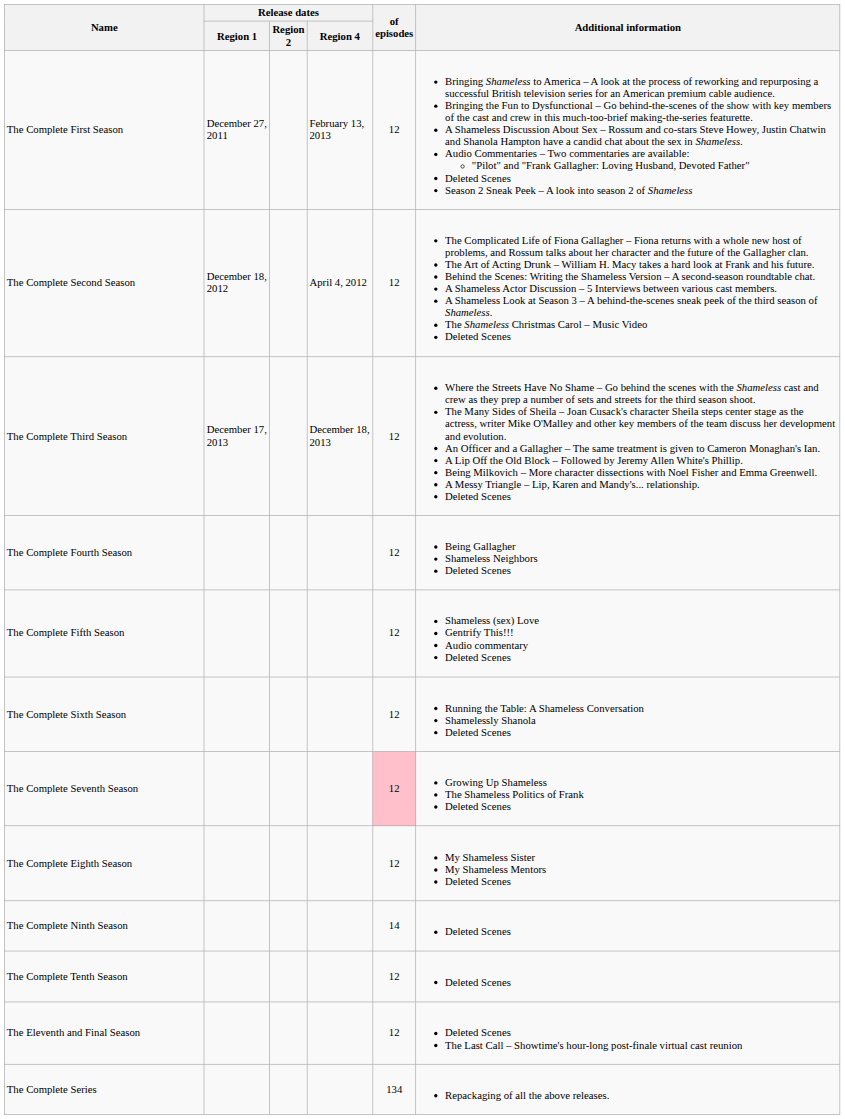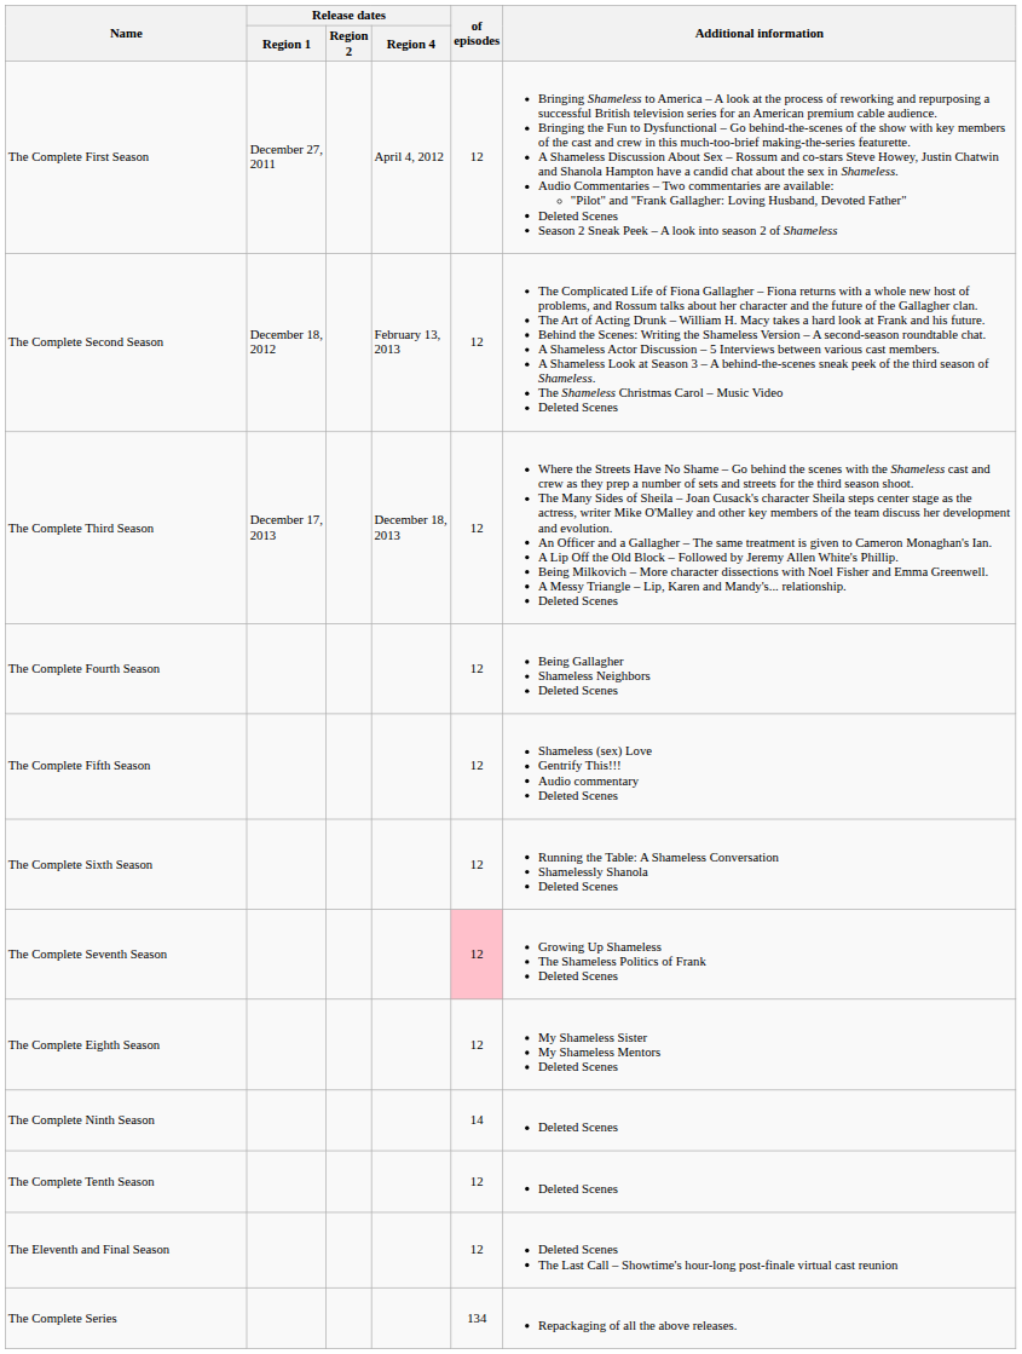 <table class="wikitable">
 <tr>
 <th rowspan="2" width="25%">Name</th>
 <th colspan="3" width="20%">Release dates</th>
 <th rowspan="2" width="2%"> of<br>episodes</th>
 <th rowspan="2" width="53%">Additional information</th>
 </tr>
 <tr>
 <th>Region 1</th>
 <th>Region 2</th>
 <th>Region 4</th>
 </tr>
 <tr>
 <td>The Complete First Season</td>
 <td>December 27, 2011</td>
 <td></td>
-<td>February 13, 2013</td>
+<td>April 4, 2012</td>
 <td align="center">12</td>
 <td><br><ul><li>Bringing <em>Shameless</em> to America – A look at the process of reworking and repurposing a successful British television series for an American premium cable audience.</li><li>Bringing the Fun to Dysfunctional – Go behind-the-scenes of the show with key members of the cast and crew in this much-too-brief making-the-series featurette.</li><li>A Shameless Discussion About Sex – Rossum and co-stars Steve Howey, Justin Chatwin and Shanola Hampton have a candid chat about the sex in <em>Shameless</em>.</li><li>Audio Commentaries – Two commentaries are available:<ul><li>"Pilot" and "Frank Gallagher: Loving Husband, Devoted Father"</li></ul></li><li>Deleted Scenes</li><li>Season 2 Sneak Peek – A look into season 2 of <em>Shameless</em></li></ul></td>
 </tr>
 <tr>
 <td>The Complete Second Season</td>
 <td>December 18, 2012</td>
 <td></td>
-<td>April 4, 2012</td>
+<td>February 13, 2013</td>
 <td align="center">12</td>
 <td><br><ul><li>The Complicated Life of Fiona Gallagher  – Fiona returns with a whole new host of problems, and Rossum talks about her character and the future of the Gallagher clan.</li><li>The Art of Acting Drunk  – William H. Macy takes a hard look at Frank and his future.</li><li>Behind the Scenes: Writing the Shameless Version  – A second-season roundtable chat.</li><li>A Shameless Actor Discussion – 5 Interviews between various cast members.</li><li>A Shameless Look at Season 3 – A behind-the-scenes sneak peek of the third season of <em>Shameless</em>.</li><li>The <em>Shameless</em> Christmas Carol – Music Video</li><li>Deleted Scenes</li></ul></td>
 </tr>
 <tr>
 <td>The Complete Third Season</td>
 <td>December 17, 2013</td>
 <td></td>
 <td>December 18, 2013</td>
 <td align="center">12</td>
 <td><br><ul><li>Where the Streets Have No Shame  – Go behind the scenes with the <em>Shameless</em> cast and crew as they prep a number of sets and streets for the third season shoot.</li><li>The Many Sides of Sheila  – Joan Cusack's character Sheila steps center stage as the actress, writer Mike O'Malley and other key members of the team discuss her development and evolution.</li><li>An Officer and a Gallagher  – The same treatment is given to Cameron Monaghan's Ian.</li><li>A Lip Off the Old Block  – Followed by Jeremy Allen White's Phillip.</li><li>Being Milkovich  – More character dissections with Noel Fisher and Emma Greenwell.</li><li>A Messy Triangle  – Lip, Karen and Mandy's... relationship.</li><li>Deleted Scenes</li></ul></td>
 </tr>
 <tr>
 <td>The Complete Fourth Season</td>
 <td></td>
 <td></td>
 <td></td>
 <td align="center">12</td>
 <td><br><ul><li>Being Gallagher </li><li>Shameless Neighbors </li><li>Deleted Scenes</li></ul></td>
 </tr>
 <tr>
 <td>The Complete Fifth Season</td>
 <td></td>
 <td></td>
 <td></td>
 <td align="center">12</td>
 <td><br><ul><li>Shameless (sex) Love </li><li>Gentrify This!!! </li><li>Audio commentary</li><li>Deleted Scenes</li></ul></td>
 </tr>
 <tr>
 <td>The Complete Sixth Season</td>
 <td></td>
 <td></td>
 <td></td>
 <td align="center">12</td>
 <td><br><ul><li>Running the Table: A Shameless Conversation </li><li>Shamelessly Shanola </li><li>Deleted Scenes</li></ul></td>
 </tr>
 <tr>
 <td>The Complete Seventh Season</td>
 <td></td>
 <td></td>
 <td></td>
 <td align="center" style="background: pink;">12</td>
 <td><br><ul><li>Growing Up Shameless </li><li>The Shameless Politics of Frank </li><li>Deleted Scenes</li></ul></td>
 </tr>
 <tr>
 <td>The Complete Eighth Season</td>
 <td></td>
 <td></td>
 <td></td>
 <td align="center">12</td>
 <td><br><ul><li>My Shameless Sister </li><li>My Shameless Mentors </li><li>Deleted Scenes</li></ul></td>
 </tr>
 <tr>
 <td>The Complete Ninth Season</td>
 <td></td>
 <td></td>
 <td></td>
 <td align="center">14</td>
 <td><br><ul><li>Deleted Scenes</li></ul></td>
 </tr>
 <tr>
 <td>The Complete Tenth Season</td>
 <td></td>
 <td></td>
 <td></td>
 <td align="center">12</td>
 <td><br><ul><li>Deleted Scenes</li></ul></td>
 </tr>
 <tr>
 <td>The Eleventh and Final Season</td>
 <td></td>
 <td></td>
 <td></td>
 <td align="center">12</td>
 <td><br><ul><li>Deleted Scenes</li><li>The Last Call – Showtime's hour-long post-finale virtual cast reunion</li></ul></td>
 </tr>
 <tr>
 <td>The Complete Series</td>
 <td></td>
 <td></td>
 <td></td>
 <td align="center">134</td>
 <td><br><ul><li>Repackaging of all the above releases.</li></ul></td>
 </tr>
 </table>
